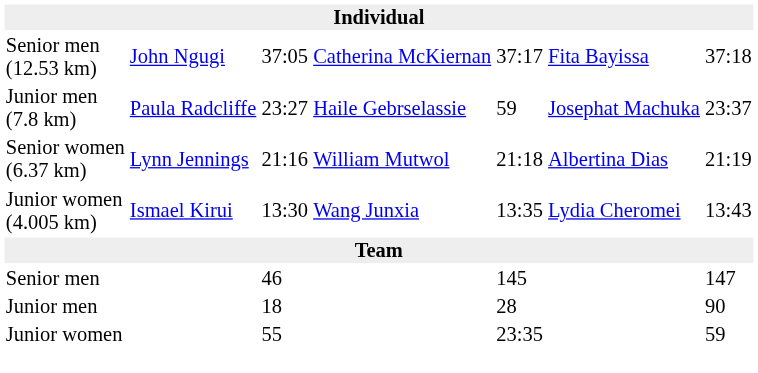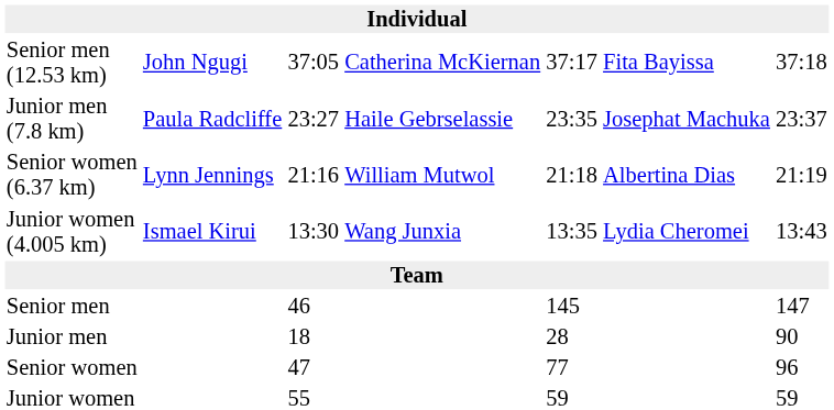 <table>
 <tr>
 <td colspan=7 bgcolor=#eeeeee style=text-align:center;><strong>Individual</strong></td>
 </tr>
 <tr>
 <td>Senior men<br>(12.53 km)</td>
 <td><a href='#'>John Ngugi</a><br></td>
 <td>37:05</td>
 <td><a href='#'>Catherina McKiernan</a><br></td>
 <td>37:17</td>
 <td><a href='#'>Fita Bayissa</a><br></td>
 <td>37:18</td>
 </tr>
 <tr>
 <td>Junior men<br>(7.8 km)</td>
 <td><a href='#'>Paula Radcliffe</a><br></td>
 <td>23:27</td>
 <td><a href='#'>Haile Gebrselassie</a><br></td>
-<td>59</td>
+<td>23:35</td>
 <td><a href='#'>Josephat Machuka</a><br></td>
 <td>23:37</td>
 </tr>
 <tr>
 <td>Senior women<br>(6.37 km)</td>
 <td><a href='#'>Lynn Jennings</a><br></td>
 <td>21:16</td>
 <td><a href='#'>William Mutwol</a><br></td>
 <td>21:18</td>
 <td><a href='#'>Albertina Dias</a><br></td>
 <td>21:19</td>
 </tr>
 <tr>
 <td>Junior women<br>(4.005 km)</td>
 <td><a href='#'>Ismael Kirui</a><br></td>
 <td>13:30</td>
 <td><a href='#'>Wang Junxia</a><br></td>
 <td>13:35</td>
 <td><a href='#'>Lydia Cheromei</a><br></td>
 <td>13:43</td>
 </tr>
 <tr>
 <td colspan=7 bgcolor=#eeeeee style=text-align:center;><strong>Team</strong></td>
 </tr>
 <tr>
 <td>Senior men</td>
 <td></td>
 <td>46</td>
 <td></td>
 <td>145</td>
 <td></td>
 <td>147</td>
 </tr>
 <tr>
 <td>Junior men</td>
 <td></td>
 <td>18</td>
 <td></td>
 <td>28</td>
 <td></td>
 <td>90</td>
 </tr>
 <tr>
+<td>Senior women</td>
+<td></td>
+<td>47</td>
+<td></td>
+<td>77</td>
+<td></td>
+<td>96</td>
+</tr>
+<tr>
 <td>Junior women</td>
 <td></td>
 <td>55</td>
 <td></td>
-<td>23:35</td>
+<td>59</td>
 <td></td>
 <td>59</td>
 </tr>
 </table>
